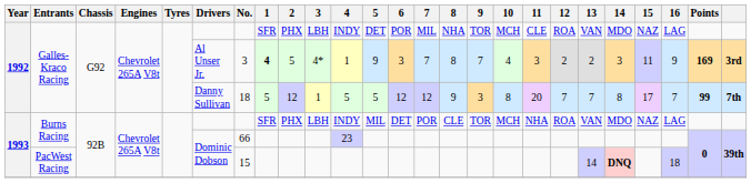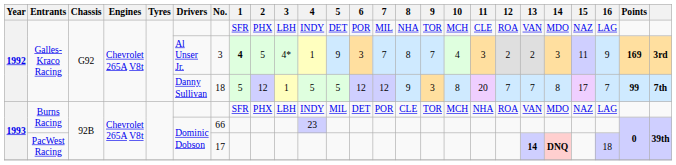 <table class="wikitable" style="text-align:center; font-size:95%">
 <tr>
 <th>Year</th>
 <th>Entrants</th>
 <th>Chassis</th>
 <th>Engines</th>
 <th>Tyres</th>
 <th>Drivers</th>
 <th>No.</th>
 <th>1</th>
 <th>2</th>
 <th>3</th>
 <th>4</th>
 <th>5</th>
 <th>6</th>
 <th>7</th>
 <th>8</th>
 <th>9</th>
 <th>10</th>
 <th>11</th>
 <th>12</th>
 <th>13</th>
 <th>14</th>
 <th>15</th>
 <th>16</th>
 <th>Points</th>
 <th></th>
 </tr>
 <tr>
 <th rowspan=3><a href='#'>1992</a></th>
 <td rowspan=3><a href='#'>Galles-Kraco Racing</a></td>
 <td rowspan=3>G92</td>
 <td rowspan=3><a href='#'>Chevrolet</a> <a href='#'>265A</a> <a href='#'>V8</a><a href='#'>t</a></td>
 <td rowspan=3></td>
 <td></td>
 <td></td>
 <td><a href='#'>SFR</a></td>
 <td><a href='#'>PHX</a></td>
 <td><a href='#'>LBH</a></td>
 <td><a href='#'>INDY</a></td>
 <td><a href='#'>DET</a></td>
 <td><a href='#'>POR</a></td>
 <td><a href='#'>MIL</a></td>
 <td><a href='#'>NHA</a></td>
 <td><a href='#'>TOR</a></td>
 <td><a href='#'>MCH</a></td>
 <td><a href='#'>CLE</a></td>
 <td><a href='#'>ROA</a></td>
 <td><a href='#'>VAN</a></td>
 <td><a href='#'>MDO</a></td>
 <td><a href='#'>NAZ</a></td>
 <td><a href='#'>LAG</a></td>
 <td></td>
 <td></td>
 </tr>
 <tr>
 <td align="left"> <a href='#'>Al Unser Jr.</a></td>
 <td>3</td>
 <td style="background:#dfffdf;"><strong>4</strong></td>
 <td style="background:#dfffdf;">5</td>
 <td style="background:#dfffdf;">4*</td>
 <td style="background:#ffffbf;">1</td>
 <td style="background:#CFEAFF;">9</td>
 <td style="background:#ffdf9f;">3</td>
 <td style="background:#CFEAFF;">7</td>
 <td style="background:#CFEAFF;">8</td>
 <td style="background:#CFEAFF;">7</td>
 <td style="background:#dfffdf;">4</td>
 <td style="background:#ffdf9f;">3</td>
 <td style="background:#dfdfdf;">2</td>
 <td style="background:#dfdfdf;">2</td>
 <td style="background:#ffdf9f;">3</td>
 <td style="background:#CFCFFF;">11</td>
 <td style="background:#CFEAFF;">9</td>
 <td style="background:#ffdf9f;"><strong>169</strong></td>
 <td style="background:#ffdf9f;"><strong>3rd</strong></td>
 </tr>
 <tr>
 <td align="left"> <a href='#'>Danny Sullivan</a></td>
 <td>18</td>
 <td style="background:#dfffdf;">5</td>
 <td style="background:#CFCFFF;">12</td>
 <td style="background:#ffffbf;">1</td>
 <td style="background:#dfffdf;">5</td>
 <td style="background:#dfffdf;">5</td>
 <td style="background:#CFCFFF;">12</td>
 <td style="background:#CFCFFF;">12</td>
 <td style="background:#CFEAFF;">9</td>
 <td style="background:#ffdf9f;">3</td>
 <td style="background:#CFEAFF;">8</td>
 <td style="background:#efcfff;">20</td>
 <td style="background:#CFEAFF;">7</td>
 <td style="background:#CFEAFF;">7</td>
 <td style="background:#CFEAFF;">8</td>
 <td style="background:#efcfff;">17</td>
 <td style="background:#CFEAFF;">7</td>
 <td style="background:#CFEAFF;"><strong>99</strong></td>
 <td style="background:#CFEAFF;"><strong>7th</strong></td>
 </tr>
 <tr>
 <th rowspan=3><a href='#'>1993</a></th>
 <td rowspan=2><a href='#'>Burns Racing</a></td>
 <td rowspan=3>92B</td>
 <td rowspan=3><a href='#'>Chevrolet</a> <a href='#'>265A</a> <a href='#'>V8</a><a href='#'>t</a></td>
 <td rowspan=3></td>
 <td></td>
 <td></td>
 <td><a href='#'>SFR</a></td>
 <td><a href='#'>PHX</a></td>
 <td><a href='#'>LBH</a></td>
 <td><a href='#'>INDY</a></td>
 <td><a href='#'>MIL</a></td>
 <td><a href='#'>DET</a></td>
 <td><a href='#'>POR</a></td>
 <td><a href='#'>CLE</a></td>
 <td><a href='#'>TOR</a></td>
 <td><a href='#'>MCH</a></td>
 <td><a href='#'>NHA</a></td>
 <td><a href='#'>ROA</a></td>
 <td><a href='#'>VAN</a></td>
 <td><a href='#'>MDO</a></td>
 <td><a href='#'>NAZ</a></td>
 <td><a href='#'>LAG</a></td>
 <td></td>
 <td></td>
 </tr>
 <tr>
 <td rowspan=2 align="left"> <a href='#'>Dominic Dobson</a></td>
 <td>66</td>
 <td></td>
 <td></td>
 <td></td>
 <td style="background:#cfcfff;">23</td>
 <td></td>
 <td></td>
 <td></td>
 <td></td>
 <td></td>
 <td></td>
 <td></td>
 <td></td>
 <td></td>
 <td></td>
 <td></td>
 <td></td>
 <td rowspan=2 style="background:#cfcfff;"><strong>0</strong></td>
 <td rowspan=2 style="background:#cfcfff;"><strong>39th</strong></td>
 </tr>
 <tr>
 <td><a href='#'>PacWest Racing</a></td>
-<td>15</td>
+<td>17</td>
 <td></td>
 <td></td>
 <td></td>
 <td></td>
 <td></td>
 <td></td>
 <td></td>
 <td></td>
 <td></td>
 <td></td>
 <td></td>
 <td></td>
-<td style="background:#cfcfff;">14</td>
+<td style="background:#cfcfff;"><strong>14</strong></td>
 <td style="background:#ffcfcf;"><strong>DNQ</strong></td>
 <td></td>
 <td style="background:#cfcfff;">18</td>
 </tr>
 <tr>
 </tr>
 </table>
